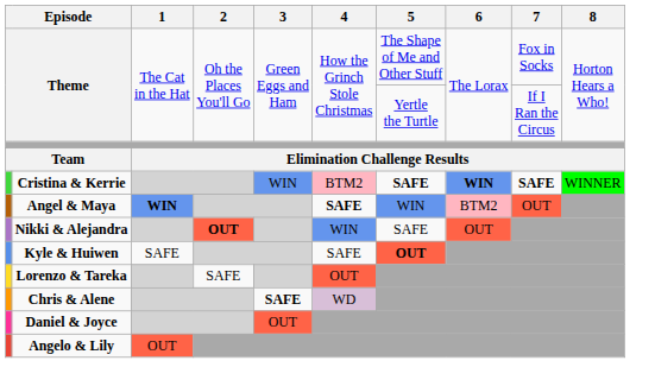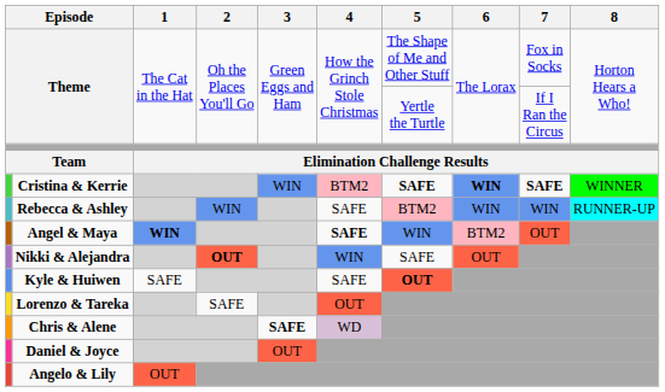 <table class="wikitable sortable" style="text-align:center; font-size:95%">
 <tr>
 <th colspan=2>Episode</th>
 <th style=max-width:40em>1</th>
 <th style=max-width:40em>2</th>
 <th style=max-width:40em>3</th>
 <th style=max-width:40em>4</th>
 <th style=max-width:40em>5</th>
 <th style=max-width:40em>6</th>
 <th style=max-width:40em>7</th>
 <th style=max-width:40em>8</th>
 </tr>
 <tr>
 <th rowspan=2 colspan=2>Theme</th>
 <td rowspan=2><a href='#'>The Cat<br>in the Hat</a></td>
 <td rowspan=2><a href='#'>Oh the<br>Places<br>You'll Go</a></td>
 <td rowspan=2><a href='#'>Green<br>Eggs and<br>Ham</a></td>
 <td rowspan=2><a href='#'>How the<br>Grinch<br>Stole<br>Christmas</a></td>
 <td><a href='#'>The Shape<br>of Me and<br>Other Stuff</a></td>
 <td rowspan=2><a href='#'>The Lorax</a></td>
 <td><a href='#'>Fox in<br>Socks</a></td>
 <td rowspan=2><a href='#'>Horton<br>Hears a<br>Who!</a></td>
 </tr>
 <tr>
 <td><a href='#'>Yertle<br>the Turtle</a></td>
 <td><a href='#'>If I<br>Ran the<br>Circus</a></td>
 </tr>
 <tr>
 <td colspan="10" style="background:darkgrey;"></td>
 </tr>
 <tr>
 <th colspan=2>Team</th>
 <th colspan="8">Elimination Challenge Results</th>
 </tr>
 <tr>
 <td bgcolor="#40d73c"></td>
 <td><strong>Cristina & Kerrie</strong></td>
 <td colspan=2 bgcolor="lightgrey"></td>
 <td bgcolor="cornflowerblue">WIN</td>
 <td bgcolor="lightpink">BTM2</td>
 <td><strong>SAFE</strong></td>
 <td bgcolor="cornflowerblue"><strong>WIN</strong></td>
 <td><strong>SAFE</strong></td>
 <td bgcolor="lime">WINNER</td>
+</tr>
+<tr>
+<td bgcolor="#46bdc6"></td>
+<td><strong>Rebecca & Ashley</strong></td>
+<td bgcolor="lightgrey"></td>
+<td bgcolor="cornflowerblue">WIN</td>
+<td bgcolor="lightgrey"></td>
+<td>SAFE</td>
+<td bgcolor="lightpink">BTM2</td>
+<td bgcolor="cornflowerblue">WIN</td>
+<td bgcolor="cornflowerblue">WIN</td>
+<td bgcolor="cyan">RUNNER-UP</td>
 </tr>
 <tr>
 <td bgcolor="#b45f06"></td>
 <td><strong>Angel & Maya</strong></td>
 <td bgcolor="cornflowerblue"><strong>WIN</strong></td>
 <td colspan=2 bgcolor="lightgrey"></td>
 <td><strong>SAFE</strong></td>
 <td bgcolor="cornflowerblue">WIN</td>
 <td bgcolor="lightpink">BTM2</td>
 <td bgcolor="tomato">OUT</td>
 <td bgcolor="darkgrey"></td>
 </tr>
 <tr>
 <td bgcolor="#aa74c6"></td>
 <td><strong>Nikki & Alejandra</strong></td>
 <td bgcolor="lightgrey"></td>
 <td bgcolor="tomato"><strong>OUT</strong></td>
 <td bgcolor="lightgrey"></td>
 <td bgcolor="cornflowerblue">WIN</td>
 <td>SAFE</td>
 <td bgcolor="tomato">OUT</td>
 <td colspan=2 bgcolor="darkgrey"></td>
 </tr>
 <tr>
 <td bgcolor="#568fea"></td>
 <td><strong>Kyle & Huiwen</strong></td>
 <td>SAFE</td>
 <td colspan=2 bgcolor="lightgrey"></td>
 <td>SAFE</td>
 <td bgcolor="tomato"><strong>OUT</strong></td>
 <td colspan=3 bgcolor="darkgrey"></td>
 </tr>
 <tr>
 <td bgcolor="#ffdc25"></td>
 <td><strong>Lorenzo & Tareka</strong></td>
 <td bgcolor="lightgrey"></td>
 <td>SAFE</td>
 <td bgcolor="lightgrey"></td>
 <td bgcolor="tomato">OUT</td>
 <td colspan=4 bgcolor="darkgrey"></td>
 </tr>
 <tr>
 <td bgcolor="#ff9900"></td>
 <td><strong>Chris & Alene</strong></td>
 <td colspan=2 bgcolor="lightgrey"></td>
 <td><strong>SAFE</strong></td>
 <td bgcolor="thistle">WD</td>
 <td colspan=4 bgcolor="darkgrey"></td>
 </tr>
 <tr>
 <td bgcolor="#ff3098"></td>
 <td><strong>Daniel & Joyce</strong></td>
 <td colspan=2 bgcolor="lightgrey"></td>
 <td bgcolor="tomato">OUT</td>
 <td colspan=5 bgcolor="darkgrey"></td>
 </tr>
 <tr>
 <td bgcolor="#ea4335"></td>
 <td><strong>Angelo & Lily</strong></td>
 <td bgcolor="tomato">OUT</td>
 <td colspan=7 bgcolor="darkgrey"></td>
 </tr>
 </table>
